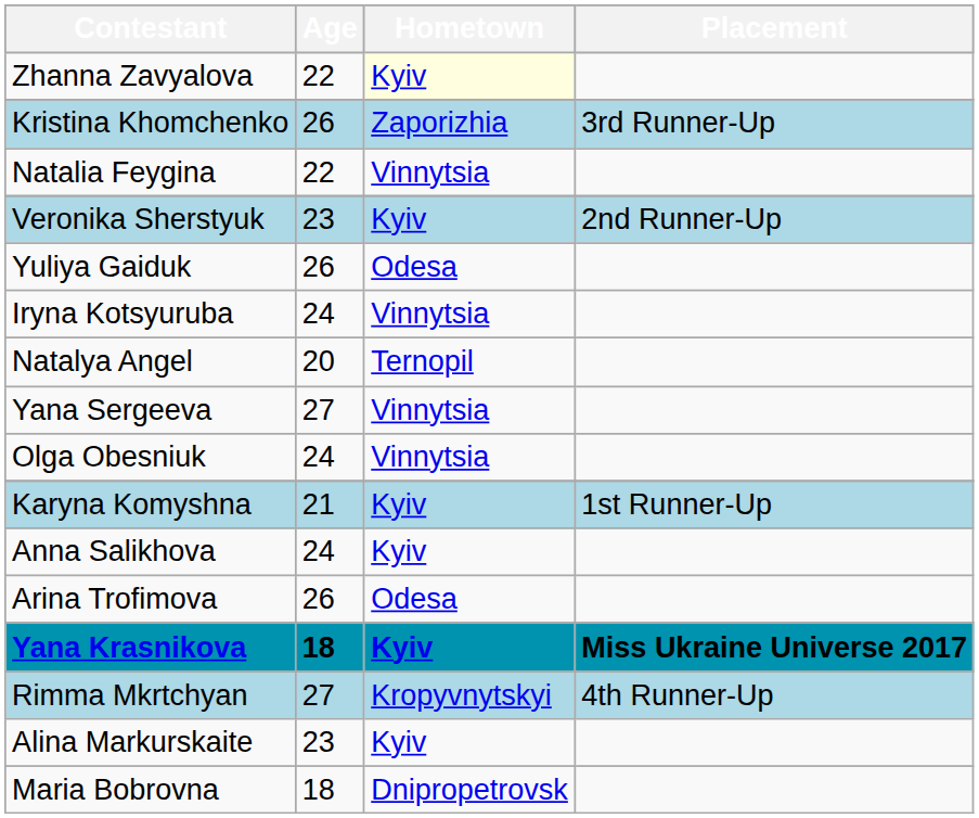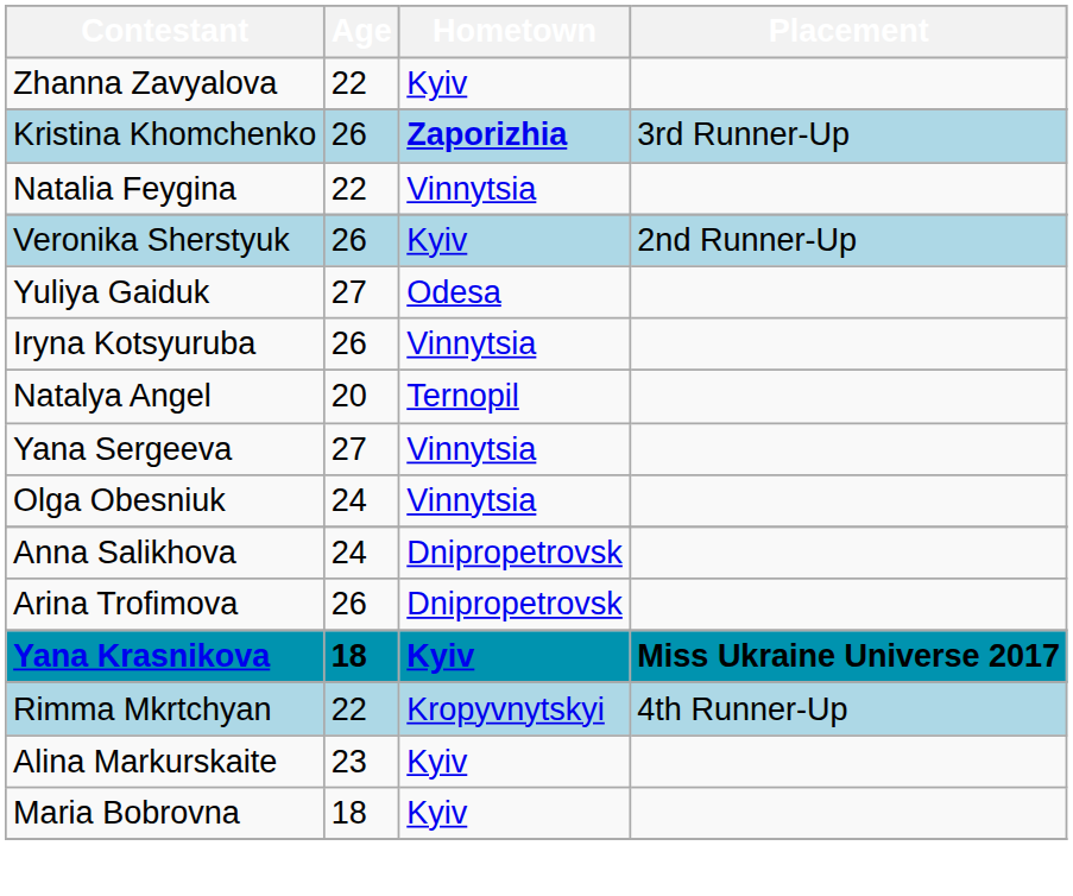 <table class="wikitable sortable" style="font-size: 97%;">
 <tr style="color:#fff; background:gray; text-align:center;">
 <th>Contestant</th>
 <th>Age</th>
 <th>Hometown</th>
 <th>Placement</th>
 </tr>
 <tr>
 <td>Zhanna Zavyalova</td>
 <td>22</td>
-<td style="background: lightyellow;"><a href='#'>Kyiv</a></td>
+<td><a href='#'>Kyiv</a></td>
 <td></td>
 </tr>
 <tr>
 </tr>
 <tr style="background-color:#ADD8E6">
 <td>Kristina Khomchenko</td>
 <td>26</td>
-<td><a href='#'>Zaporizhia</a></td>
+<td><strong><a href='#'>Zaporizhia</a></strong></td>
 <td>3rd Runner-Up</td>
 </tr>
 <tr>
 <td>Natalia Feygina</td>
 <td>22</td>
 <td><a href='#'>Vinnytsia</a></td>
 <td></td>
 </tr>
 <tr>
 </tr>
 <tr style="background-color:#ADD8E6">
 <td>Veronika Sherstyuk</td>
-<td>23</td>
+<td>26</td>
 <td><a href='#'>Kyiv</a></td>
 <td>2nd Runner-Up</td>
 </tr>
 <tr>
 <td>Yuliya Gaiduk</td>
-<td>26</td>
+<td>27</td>
 <td><a href='#'>Odesa</a></td>
 <td></td>
 </tr>
 <tr>
 <td>Iryna Kotsyuruba</td>
-<td>24</td>
+<td>26</td>
 <td><a href='#'>Vinnytsia</a></td>
 <td></td>
 </tr>
 <tr>
 <td>Natalya Angel</td>
 <td>20</td>
 <td><a href='#'>Ternopil</a></td>
 <td></td>
 </tr>
 <tr>
 <td>Yana Sergeeva</td>
 <td>27</td>
 <td><a href='#'>Vinnytsia</a></td>
 <td></td>
 </tr>
 <tr>
 <td>Olga Obesniuk</td>
 <td>24</td>
 <td><a href='#'>Vinnytsia</a></td>
 <td></td>
 </tr>
 <tr>
 </tr>
-<tr style="background-color:#ADD8E6">
-<td>Karyna Komyshna</td>
-<td>21</td>
-<td><a href='#'>Kyiv</a></td>
-<td>1st Runner-Up</td>
-</tr>
 <tr>
 <td>Anna Salikhova</td>
 <td>24</td>
-<td><a href='#'>Kyiv</a></td>
+<td><a href='#'>Dnipropetrovsk</a></td>
 <td></td>
 </tr>
 <tr>
 <td>Arina Trofimova</td>
 <td>26</td>
-<td><a href='#'>Odesa</a></td>
+<td><a href='#'>Dnipropetrovsk</a></td>
 <td></td>
 </tr>
 <tr>
 </tr>
 <tr style="background:#0093AF; font-weight:bold;">
 <td><strong><a href='#'>Yana Krasnikova</a></strong></td>
 <td><strong>18</strong></td>
 <td><strong><a href='#'>Kyiv</a></strong></td>
 <td><strong>Miss Ukraine Universe 2017</strong></td>
 </tr>
 <tr>
 </tr>
 <tr style="background-color:#ADD8E6">
 <td>Rimma Mkrtchyan</td>
-<td>27</td>
+<td>22</td>
 <td><a href='#'>Kropyvnytskyi</a></td>
 <td>4th Runner-Up</td>
 </tr>
 <tr>
 <td>Alina Markurskaite</td>
 <td>23</td>
 <td><a href='#'>Kyiv</a></td>
 <td></td>
 </tr>
 <tr>
 <td>Maria Bobrovna</td>
 <td>18</td>
-<td><a href='#'>Dnipropetrovsk</a></td>
+<td><a href='#'>Kyiv</a></td>
 <td></td>
 </tr>
 <tr>
 </tr>
 </table>
